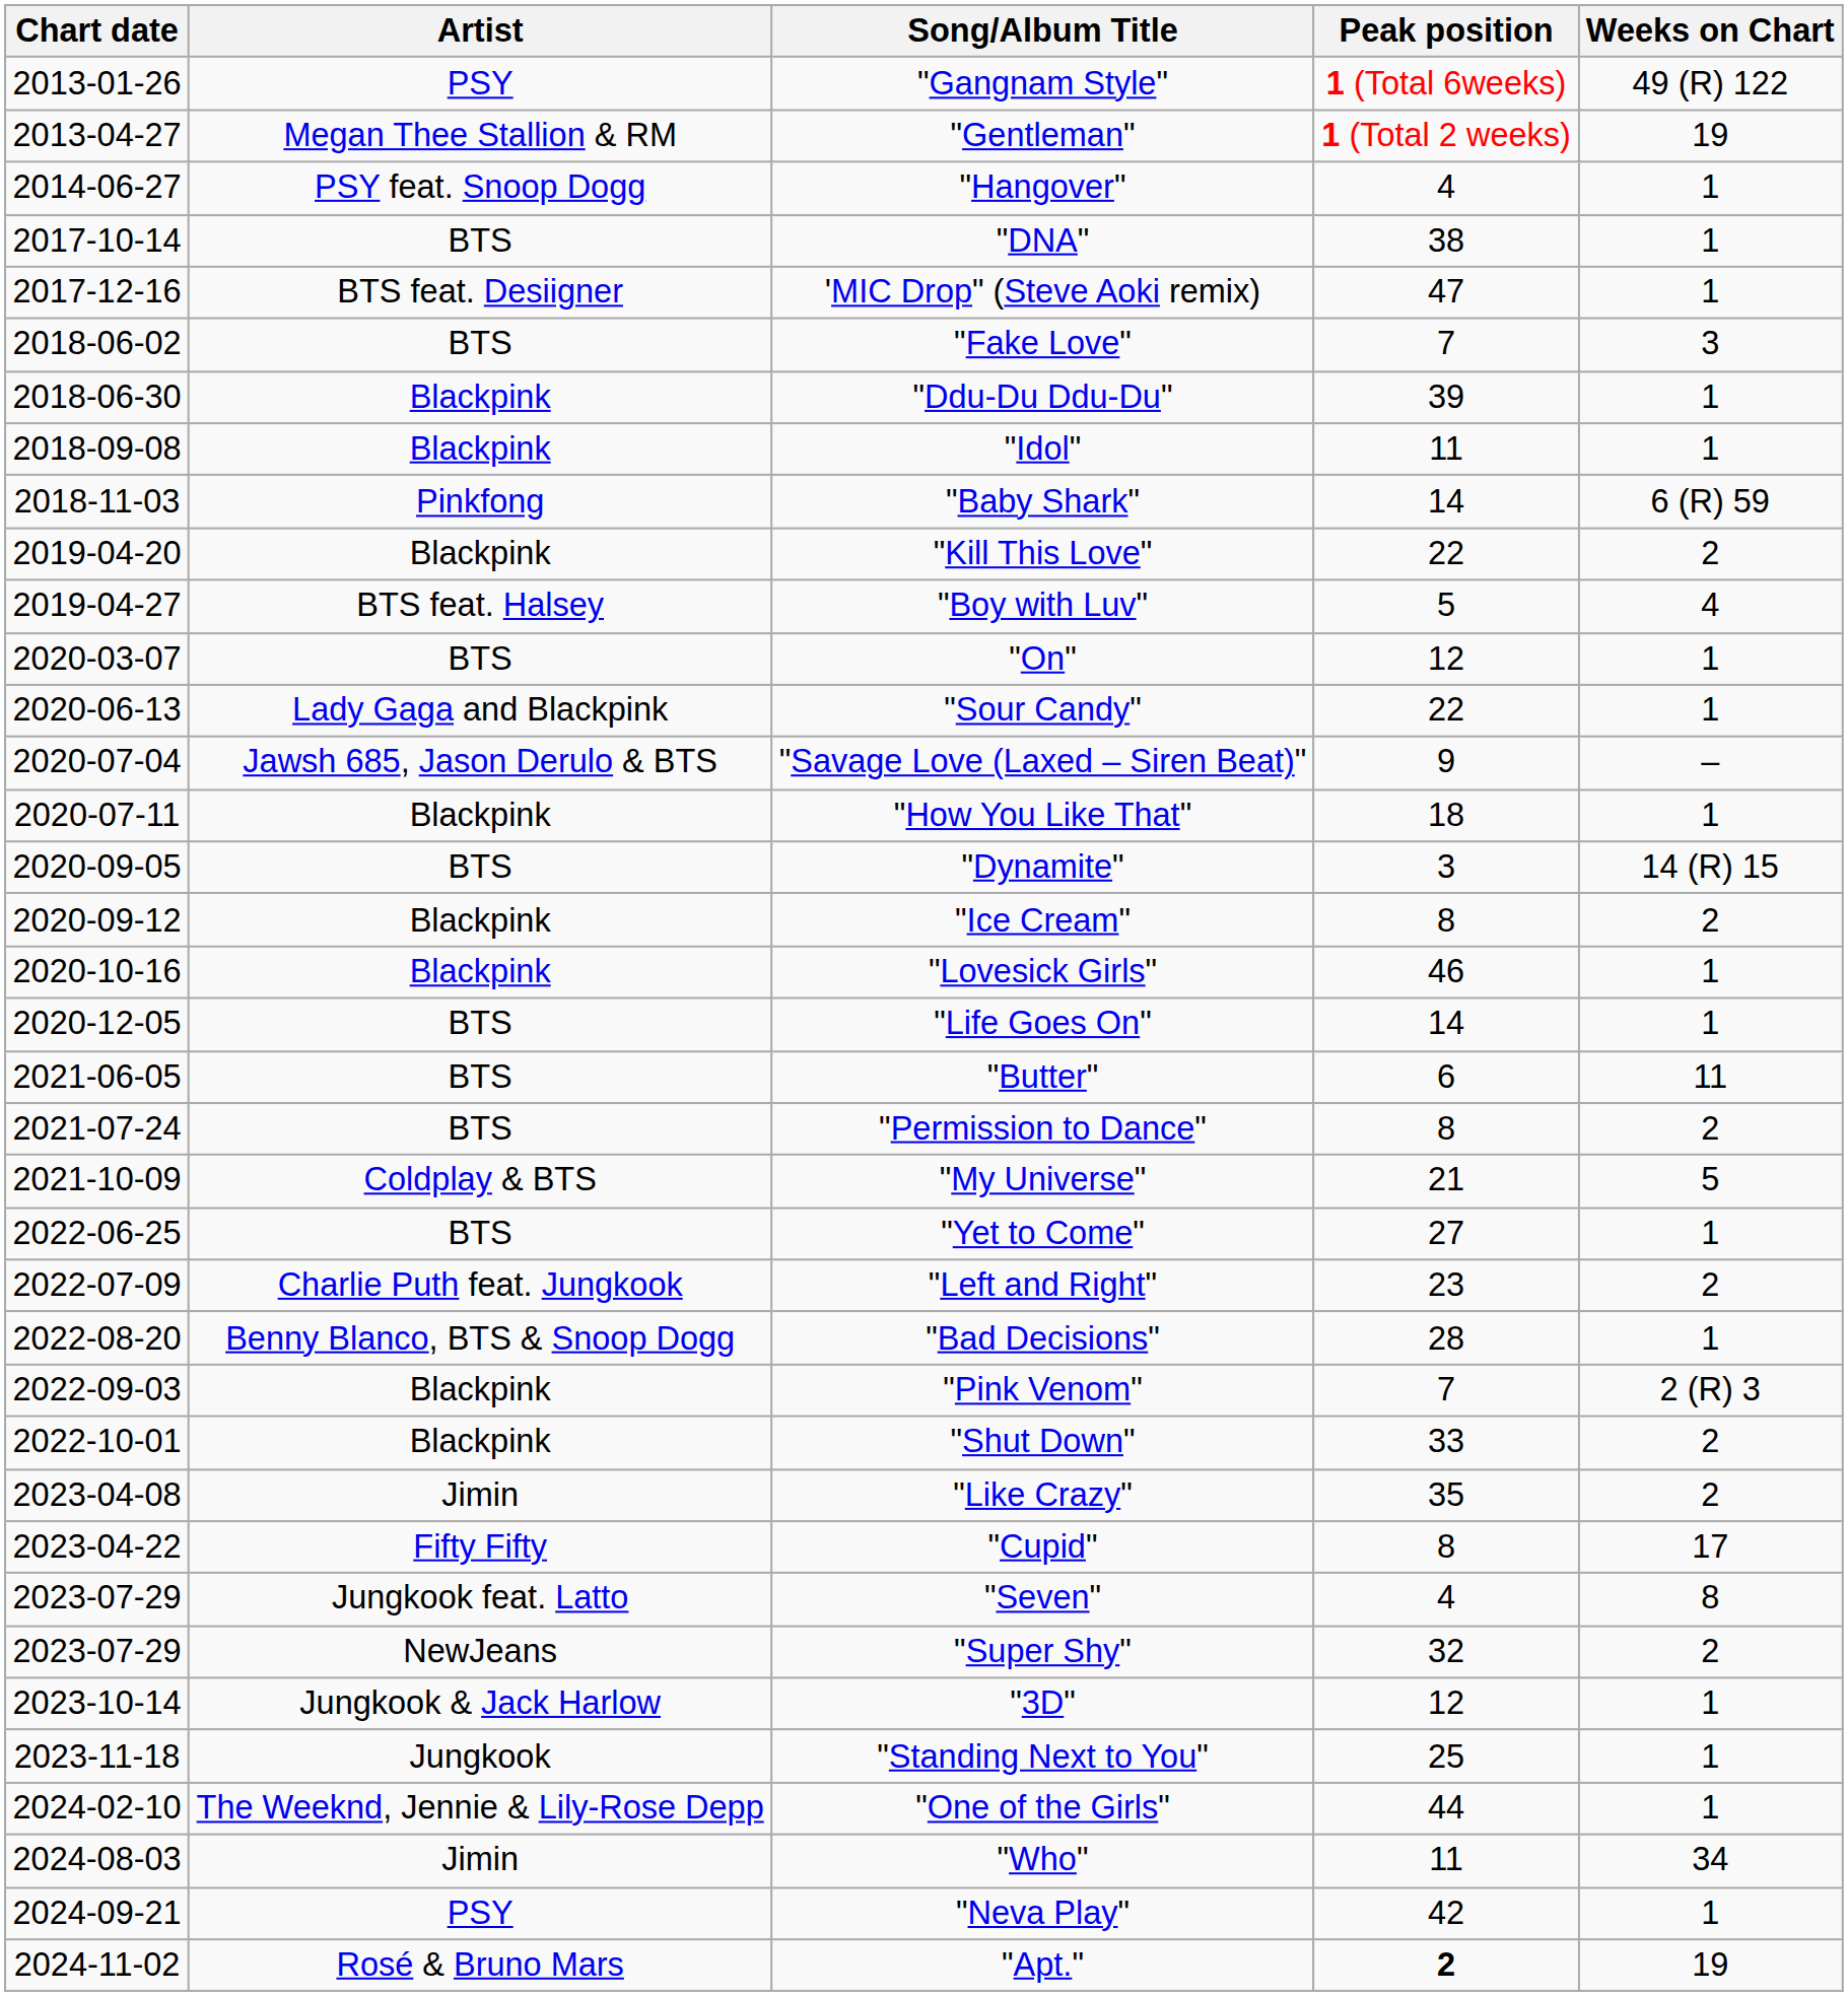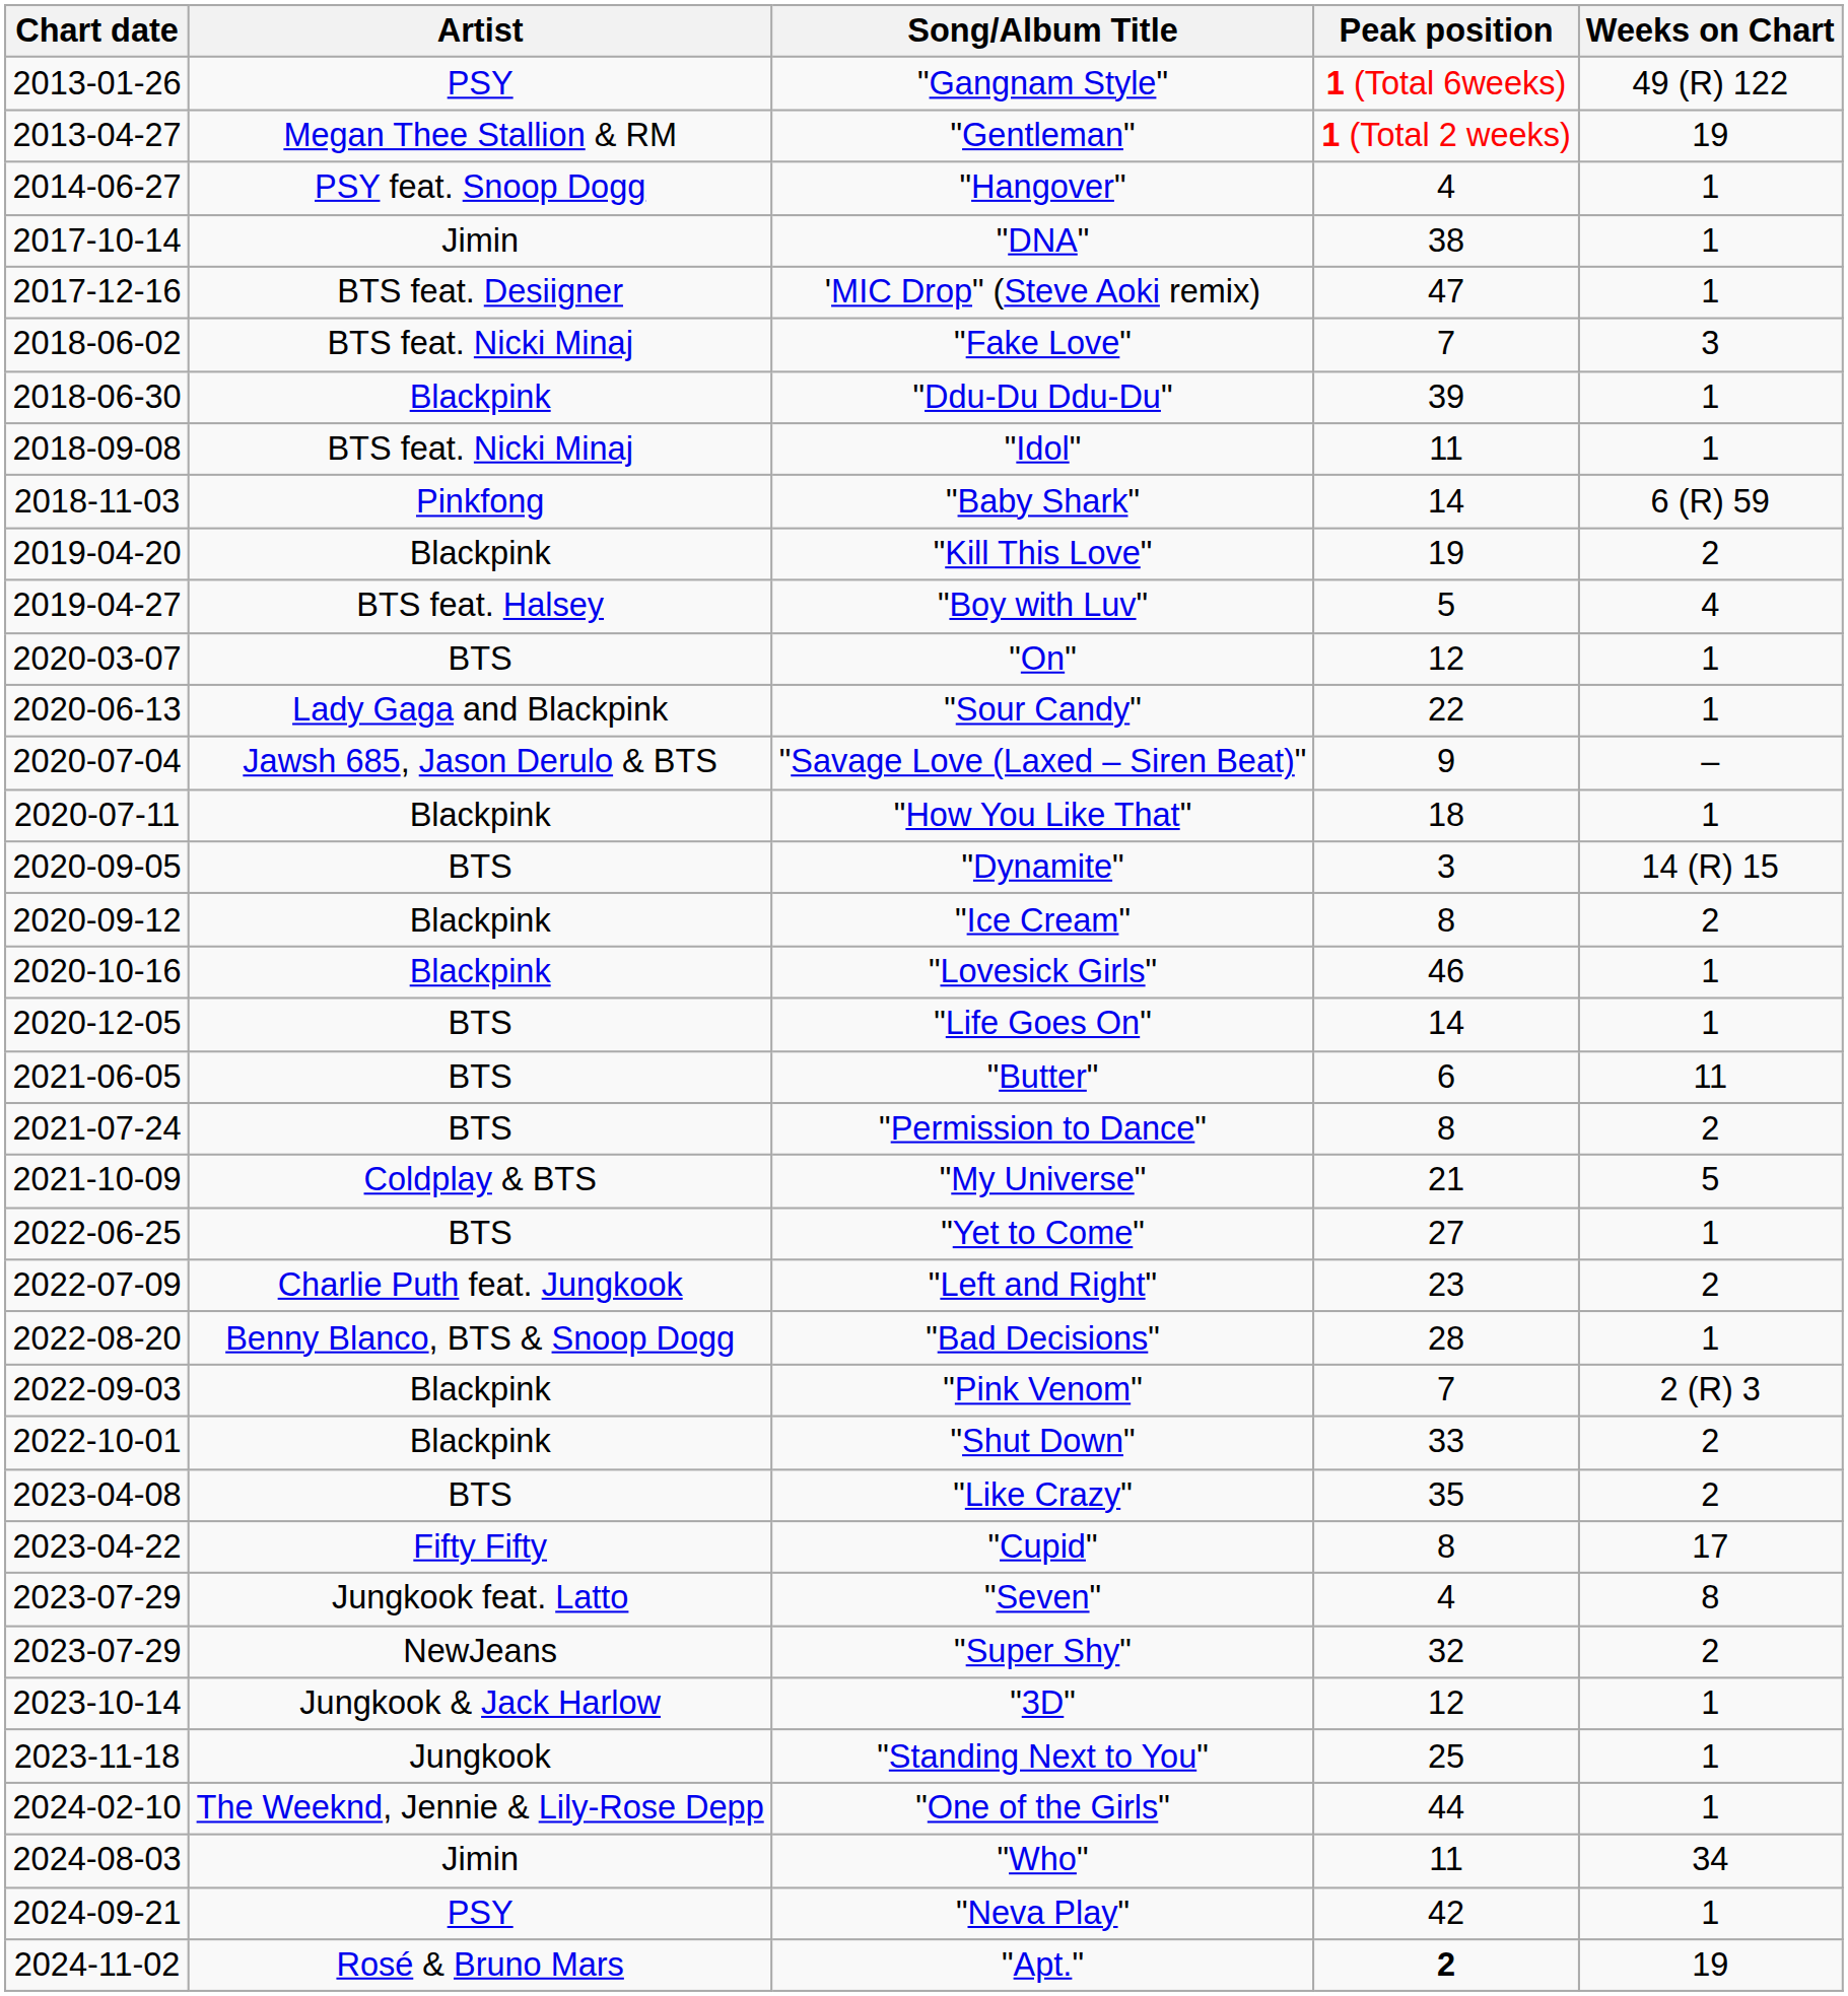 <table class="wikitable sortable" style="text-align:center">
 <tr>
 <th>Chart date</th>
 <th>Artist</th>
 <th>Song/Album Title</th>
 <th>Peak position</th>
 <th>Weeks on Chart</th>
 </tr>
 <tr>
 <td>2013-01-26</td>
 <td><a href='#'>PSY</a></td>
 <td>"<a href='#'>Gangnam Style</a>"</td>
 <td style="color:red;"><strong>1 </strong>(Total 6weeks)</td>
 <td>49 (R) 122</td>
 </tr>
 <tr>
 <td>2013-04-27</td>
 <td><a href='#'>Megan Thee Stallion</a> & RM</td>
 <td>"<a href='#'>Gentleman</a>"</td>
 <td style="color:red"><strong>1</strong> (Total 2 weeks)</td>
 <td>19</td>
 </tr>
 <tr>
 <td>2014-06-27</td>
 <td><a href='#'>PSY</a> feat. <a href='#'>Snoop Dogg</a></td>
 <td>"<a href='#'>Hangover</a>"</td>
 <td>4</td>
 <td>1</td>
 </tr>
 <tr>
 <td>2017-10-14</td>
-<td>BTS</td>
+<td>Jimin</td>
 <td>"<a href='#'>DNA</a>"</td>
 <td>38</td>
 <td>1</td>
 </tr>
 <tr>
 <td>2017-12-16</td>
 <td>BTS feat. <a href='#'>Desiigner</a></td>
 <td>'<a href='#'>MIC Drop</a>" (<a href='#'>Steve Aoki</a> remix)</td>
 <td>47</td>
 <td>1</td>
 </tr>
 <tr>
 <td>2018-06-02</td>
-<td>BTS</td>
+<td>BTS feat. <a href='#'>Nicki Minaj</a></td>
 <td>"<a href='#'>Fake Love</a>"</td>
 <td>7</td>
 <td>3</td>
 </tr>
 <tr>
 <td>2018-06-30</td>
 <td><a href='#'>Blackpink</a></td>
 <td>"<a href='#'>Ddu-Du Ddu-Du</a>"</td>
 <td>39</td>
 <td>1</td>
 </tr>
 <tr>
 <td>2018-09-08</td>
-<td><a href='#'>Blackpink</a></td>
+<td>BTS feat. <a href='#'>Nicki Minaj</a></td>
 <td>"<a href='#'>Idol</a>"</td>
 <td>11</td>
 <td>1</td>
 </tr>
 <tr>
 <td>2018-11-03</td>
 <td><a href='#'>Pinkfong</a></td>
 <td>"<a href='#'>Baby Shark</a>"</td>
 <td>14</td>
 <td>6 (R) 59</td>
 </tr>
 <tr>
 <td>2019-04-20</td>
 <td>Blackpink</td>
 <td>"<a href='#'>Kill This Love</a>"</td>
-<td>22</td>
+<td>19</td>
 <td>2</td>
 </tr>
 <tr>
 <td>2019-04-27</td>
 <td>BTS feat. <a href='#'>Halsey</a></td>
 <td>"<a href='#'>Boy with Luv</a>"</td>
 <td>5</td>
 <td>4</td>
 </tr>
 <tr>
 <td>2020-03-07</td>
 <td>BTS</td>
 <td>"<a href='#'>On</a>"</td>
 <td>12</td>
 <td>1</td>
 </tr>
 <tr>
 <td>2020-06-13</td>
 <td><a href='#'>Lady Gaga</a> and Blackpink</td>
 <td>"<a href='#'>Sour Candy</a>"</td>
 <td>22</td>
 <td>1</td>
 </tr>
 <tr>
 <td>2020-07-04</td>
 <td><a href='#'>Jawsh 685</a>, <a href='#'>Jason Derulo</a> & BTS</td>
 <td>"<a href='#'>Savage Love (Laxed – Siren Beat)</a>"</td>
 <td>9</td>
 <td>–</td>
 </tr>
 <tr>
 <td>2020-07-11</td>
 <td>Blackpink</td>
 <td>"<a href='#'>How You Like That</a>"</td>
 <td>18</td>
 <td>1</td>
 </tr>
 <tr>
 <td>2020-09-05</td>
 <td>BTS</td>
 <td>"<a href='#'>Dynamite</a>"</td>
 <td>3</td>
 <td>14 (R) 15</td>
 </tr>
 <tr>
 <td>2020-09-12</td>
 <td>Blackpink</td>
 <td>"<a href='#'>Ice Cream</a>"</td>
 <td>8</td>
 <td>2</td>
 </tr>
 <tr>
 <td>2020-10-16</td>
 <td><a href='#'>Blackpink</a></td>
 <td>"<a href='#'>Lovesick Girls</a>"</td>
 <td>46</td>
 <td>1</td>
 </tr>
 <tr>
 <td>2020-12-05</td>
 <td>BTS</td>
 <td>"<a href='#'>Life Goes On</a>"</td>
 <td>14</td>
 <td>1</td>
 </tr>
 <tr>
 <td>2021-06-05</td>
 <td>BTS</td>
 <td>"<a href='#'>Butter</a>"<br></td>
 <td>6</td>
 <td>11</td>
 </tr>
 <tr>
 <td>2021-07-24</td>
 <td>BTS</td>
 <td>"<a href='#'>Permission to Dance</a>"</td>
 <td>8</td>
 <td>2</td>
 </tr>
 <tr>
 <td>2021-10-09</td>
 <td><a href='#'>Coldplay</a> & BTS</td>
 <td>"<a href='#'>My Universe</a>"</td>
 <td>21</td>
 <td>5</td>
 </tr>
 <tr>
 <td>2022-06-25</td>
 <td>BTS</td>
 <td>"<a href='#'>Yet to Come</a>"</td>
 <td>27</td>
 <td>1</td>
 </tr>
 <tr>
 <td>2022-07-09</td>
 <td><a href='#'>Charlie Puth</a> feat. <a href='#'>Jungkook</a></td>
 <td>"<a href='#'>Left and Right</a>"</td>
 <td>23</td>
 <td>2</td>
 </tr>
 <tr>
 <td>2022-08-20</td>
 <td><a href='#'>Benny Blanco</a>, BTS & <a href='#'>Snoop Dogg</a></td>
 <td>"<a href='#'>Bad Decisions</a>"</td>
 <td>28</td>
 <td>1</td>
 </tr>
 <tr>
 <td>2022-09-03</td>
 <td>Blackpink</td>
 <td>"<a href='#'>Pink Venom</a>"</td>
 <td>7</td>
 <td>2 (R) 3</td>
 </tr>
 <tr>
 <td>2022-10-01</td>
 <td>Blackpink</td>
 <td>"<a href='#'>Shut Down</a>"</td>
 <td>33</td>
 <td>2</td>
 </tr>
 <tr>
 <td>2023-04-08</td>
-<td>Jimin</td>
+<td>BTS</td>
 <td>"<a href='#'>Like Crazy</a>"</td>
 <td>35</td>
 <td>2</td>
 </tr>
 <tr>
 <td>2023-04-22</td>
 <td><a href='#'>Fifty Fifty</a></td>
 <td>"<a href='#'>Cupid</a>"</td>
 <td>8</td>
 <td>17</td>
 </tr>
 <tr>
 <td>2023-07-29</td>
 <td>Jungkook feat. <a href='#'>Latto</a></td>
 <td>"<a href='#'>Seven</a>"</td>
 <td>4</td>
 <td>8</td>
 </tr>
 <tr>
 <td>2023-07-29</td>
 <td>NewJeans</td>
 <td>"<a href='#'>Super Shy</a>"</td>
 <td>32</td>
 <td>2</td>
 </tr>
 <tr>
 <td>2023-10-14</td>
 <td>Jungkook & <a href='#'>Jack Harlow</a></td>
 <td>"<a href='#'>3D</a>"</td>
 <td>12</td>
 <td>1</td>
 </tr>
 <tr>
 <td>2023-11-18</td>
 <td>Jungkook</td>
 <td>"<a href='#'>Standing Next to You</a>"</td>
 <td>25</td>
 <td>1</td>
 </tr>
 <tr>
 <td>2024-02-10</td>
 <td><a href='#'>The Weeknd</a>, Jennie & <a href='#'>Lily-Rose Depp</a></td>
 <td>"<a href='#'>One of the Girls</a>"</td>
 <td>44</td>
 <td>1</td>
 </tr>
 <tr>
 <td>2024-08-03</td>
 <td>Jimin</td>
 <td>"<a href='#'>Who</a>"</td>
 <td>11</td>
 <td>34</td>
 </tr>
 <tr>
 <td>2024-09-21</td>
 <td><a href='#'>PSY</a></td>
 <td>"<a href='#'>Neva Play</a>"</td>
 <td>42</td>
 <td>1</td>
 </tr>
 <tr>
 <td>2024-11-02</td>
 <td><a href='#'>Rosé</a> & <a href='#'>Bruno Mars</a></td>
 <td>"<a href='#'>Apt.</a>"</td>
 <td><strong>2</strong></td>
 <td>19</td>
 </tr>
 </table>
